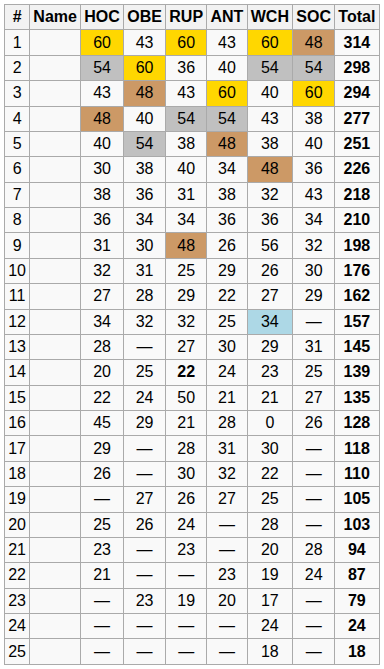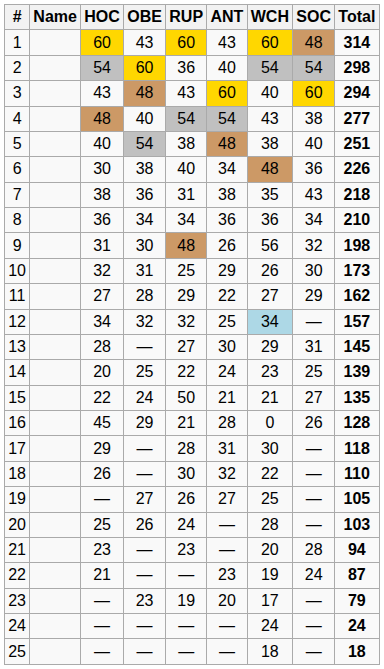 <table class="wikitable sortable" style="text-align:center;">
 <tr>
 <th>#</th>
 <th>Name</th>
 <th>HOC</th>
 <th>OBE</th>
 <th>RUP</th>
 <th>ANT</th>
 <th>WCH</th>
 <th>SOC</th>
 <th>Total</th>
 </tr>
 <tr>
 <td>1</td>
 <td align="left"></td>
 <td bgcolor="gold">60</td>
 <td>43</td>
 <td bgcolor="gold">60</td>
 <td>43</td>
 <td bgcolor="gold">60</td>
 <td bgcolor="CC9966">48</td>
 <td><strong>314</strong></td>
 </tr>
 <tr>
 <td>2</td>
 <td align="left"></td>
 <td bgcolor="silver">54</td>
 <td bgcolor="gold">60</td>
 <td>36</td>
 <td>40</td>
 <td bgcolor="silver">54</td>
 <td bgcolor="silver">54</td>
 <td><strong>298</strong></td>
 </tr>
 <tr>
 <td>3</td>
 <td align="left"></td>
 <td>43</td>
 <td bgcolor="CC9966">48</td>
 <td>43</td>
 <td bgcolor="gold">60</td>
 <td>40</td>
 <td bgcolor="gold">60</td>
 <td><strong>294</strong></td>
 </tr>
 <tr>
 <td>4</td>
 <td align="left"></td>
 <td bgcolor="CC9966">48</td>
 <td>40</td>
 <td bgcolor="silver">54</td>
 <td bgcolor="silver">54</td>
 <td>43</td>
 <td>38</td>
 <td><strong>277</strong></td>
 </tr>
 <tr>
 <td>5</td>
 <td align="left"></td>
 <td>40</td>
 <td bgcolor="silver">54</td>
 <td>38</td>
 <td bgcolor="CC9966">48</td>
 <td>38</td>
 <td>40</td>
 <td><strong>251</strong></td>
 </tr>
 <tr>
 <td>6</td>
 <td align="left"></td>
 <td>30</td>
 <td>38</td>
 <td>40</td>
 <td>34</td>
 <td bgcolor="CC9966">48</td>
 <td>36</td>
 <td><strong>226</strong></td>
 </tr>
 <tr>
 <td>7</td>
 <td align="left"></td>
 <td>38</td>
 <td>36</td>
 <td>31</td>
 <td>38</td>
-<td>32</td>
+<td>35</td>
 <td>43</td>
 <td><strong>218</strong></td>
 </tr>
 <tr>
 <td>8</td>
 <td align="left"></td>
 <td>36</td>
 <td>34</td>
 <td>34</td>
 <td>36</td>
 <td>36</td>
 <td>34</td>
 <td><strong>210</strong></td>
 </tr>
 <tr>
 <td>9</td>
 <td align="left"></td>
 <td>31</td>
 <td>30</td>
 <td bgcolor="CC9966">48</td>
 <td>26</td>
 <td>56</td>
 <td>32</td>
 <td><strong>198</strong></td>
 </tr>
 <tr>
 <td>10</td>
 <td align="left"></td>
 <td>32</td>
 <td>31</td>
 <td>25</td>
 <td>29</td>
 <td>26</td>
 <td>30</td>
-<td><strong>176</strong></td>
+<td><strong>173</strong></td>
 </tr>
 <tr>
 <td>11</td>
 <td align="left"></td>
 <td>27</td>
 <td>28</td>
 <td>29</td>
 <td>22</td>
 <td>27</td>
 <td>29</td>
 <td><strong>162</strong></td>
 </tr>
 <tr>
 <td>12</td>
 <td align="left"></td>
 <td>34</td>
 <td>32</td>
 <td>32</td>
 <td>25</td>
 <td style="background: lightblue;">34</td>
 <td>—</td>
 <td><strong>157</strong></td>
 </tr>
 <tr>
 <td>13</td>
 <td align="left"></td>
 <td>28</td>
 <td>—</td>
 <td>27</td>
 <td>30</td>
 <td>29</td>
 <td>31</td>
 <td><strong>145</strong></td>
 </tr>
 <tr>
 <td>14</td>
 <td align="left"></td>
 <td>20</td>
 <td>25</td>
-<td><strong>22</strong></td>
+<td>22</td>
 <td>24</td>
 <td>23</td>
 <td>25</td>
 <td><strong>139</strong></td>
 </tr>
 <tr>
 <td>15</td>
 <td align="left"></td>
 <td>22</td>
 <td>24</td>
 <td>50</td>
 <td>21</td>
 <td>21</td>
 <td>27</td>
 <td><strong>135</strong></td>
 </tr>
 <tr>
 <td>16</td>
 <td align="left"></td>
 <td>45</td>
 <td>29</td>
 <td>21</td>
 <td>28</td>
 <td>0</td>
 <td>26</td>
 <td><strong>128</strong></td>
 </tr>
 <tr>
 <td>17</td>
 <td align="left"></td>
 <td>29</td>
 <td>—</td>
 <td>28</td>
 <td>31</td>
 <td>30</td>
 <td>—</td>
 <td><strong>118</strong></td>
 </tr>
 <tr>
 <td>18</td>
 <td align="left"></td>
 <td>26</td>
 <td>—</td>
 <td>30</td>
 <td>32</td>
 <td>22</td>
 <td>—</td>
 <td><strong>110</strong></td>
 </tr>
 <tr>
 <td>19</td>
 <td align="left"></td>
 <td>—</td>
 <td>27</td>
 <td>26</td>
 <td>27</td>
 <td>25</td>
 <td>—</td>
 <td><strong>105</strong></td>
 </tr>
 <tr>
 <td>20</td>
 <td align="left"></td>
 <td>25</td>
 <td>26</td>
 <td>24</td>
 <td>—</td>
 <td>28</td>
 <td>—</td>
 <td><strong>103</strong></td>
 </tr>
 <tr>
 <td>21</td>
 <td align="left"></td>
 <td>23</td>
 <td>—</td>
 <td>23</td>
 <td>—</td>
 <td>20</td>
 <td>28</td>
 <td><strong>94</strong></td>
 </tr>
 <tr>
 <td>22</td>
 <td align="left"></td>
 <td>21</td>
 <td>—</td>
 <td>—</td>
 <td>23</td>
 <td>19</td>
 <td>24</td>
 <td><strong>87</strong></td>
 </tr>
 <tr>
 <td>23</td>
 <td align="left"></td>
 <td>—</td>
 <td>23</td>
 <td>19</td>
 <td>20</td>
 <td>17</td>
 <td>—</td>
 <td><strong>79</strong></td>
 </tr>
 <tr>
 <td>24</td>
 <td align="left"></td>
 <td>—</td>
 <td>—</td>
 <td>—</td>
 <td>—</td>
 <td>24</td>
 <td>—</td>
 <td><strong>24</strong></td>
 </tr>
 <tr>
 <td>25</td>
 <td align="left"></td>
 <td>—</td>
 <td>—</td>
 <td>—</td>
 <td>—</td>
 <td>18</td>
 <td>—</td>
 <td><strong>18</strong></td>
 </tr>
 </table>
